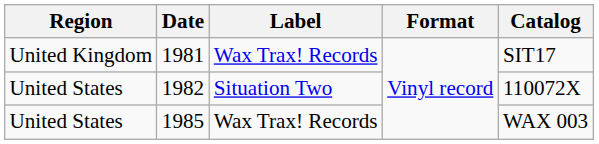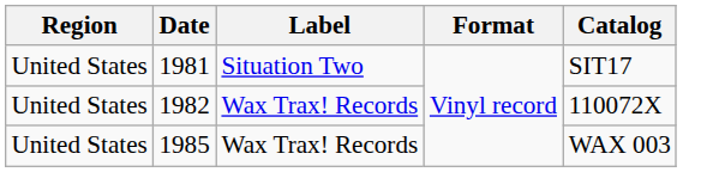 <table class="wikitable">
 <tr>
 <th>Region</th>
 <th>Date</th>
 <th>Label</th>
 <th>Format</th>
 <th>Catalog</th>
 </tr>
 <tr>
-<td>United Kingdom</td>
+<td>United States</td>
 <td>1981</td>
-<td><a href='#'>Wax Trax! Records</a></td>
+<td><a href='#'>Situation Two</a></td>
 <td rowspan="3"><a href='#'>Vinyl record</a></td>
 <td>SIT17</td>
 </tr>
 <tr>
 <td>United States</td>
 <td>1982</td>
-<td><a href='#'>Situation Two</a></td>
+<td><a href='#'>Wax Trax! Records</a></td>
 <td>110072X</td>
 </tr>
 <tr>
 <td>United States</td>
 <td>1985</td>
 <td>Wax Trax! Records</td>
 <td>WAX 003</td>
 </tr>
 </table>
